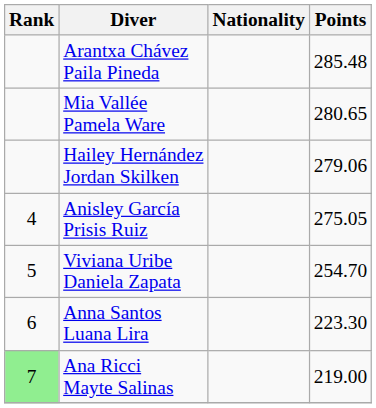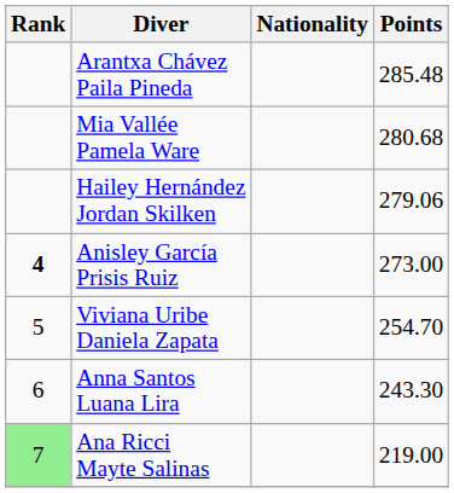 <table class="wikitable sortable" style="font-size:100%">
 <tr>
 <th>Rank</th>
 <th>Diver</th>
 <th>Nationality</th>
 <th>Points</th>
 </tr>
 <tr>
 <td align=center></td>
 <td><a href='#'>Arantxa Chávez</a><br><a href='#'>Paila Pineda</a></td>
 <td></td>
 <td align=center>285.48</td>
 </tr>
 <tr>
 <td align=center></td>
 <td><a href='#'>Mia Vallée</a><br><a href='#'>Pamela Ware</a></td>
 <td></td>
-<td align=center>280.65</td>
+<td align=center>280.68</td>
 </tr>
 <tr>
 <td align=center></td>
 <td><a href='#'>Hailey Hernández</a><br><a href='#'>Jordan Skilken</a></td>
 <td></td>
 <td align=center>279.06</td>
 </tr>
 <tr>
-<td align=center>4</td>
+<td align=center><strong>4</strong></td>
 <td><a href='#'>Anisley García</a><br><a href='#'>Prisis Ruiz</a></td>
 <td></td>
-<td align=center>275.05</td>
+<td align=center>273.00</td>
 </tr>
 <tr>
 <td align=center>5</td>
 <td><a href='#'>Viviana Uribe</a><br><a href='#'>Daniela Zapata</a></td>
 <td></td>
 <td align=center>254.70</td>
 </tr>
 <tr>
 <td align=center>6</td>
 <td><a href='#'>Anna Santos</a><br><a href='#'>Luana Lira</a></td>
 <td></td>
-<td align=center>223.30</td>
+<td align=center>243.30</td>
 </tr>
 <tr>
 <td align=center style="background: lightgreen;">7</td>
 <td><a href='#'>Ana Ricci</a><br><a href='#'>Mayte Salinas</a></td>
 <td></td>
 <td align=center>219.00</td>
 </tr>
 <tr>
 </tr>
 </table>
